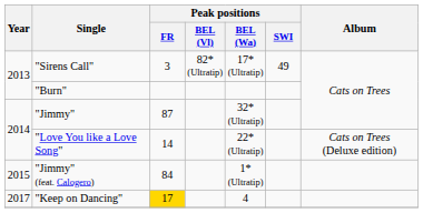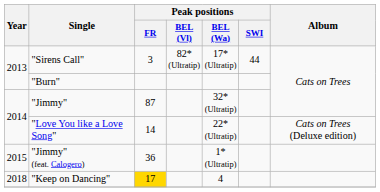 <table class="wikitable">
 <tr>
 <th align="center" rowspan="2" width="10">Year</th>
 <th align="center" rowspan="2" width="160">Single</th>
 <th align="center" colspan="4" width="20">Peak positions</th>
 <th align="center" rowspan="2" width="160">Album</th>
 </tr>
 <tr>
 <th scope="col" style="width:3em;font-size:90%;"><a href='#'>FR</a><br></th>
 <th scope="col" style="width:3em;font-size:90%;"><a href='#'>BEL <br>(Vl)</a><br></th>
 <th scope="col" style="width:3em;font-size:90%;"><a href='#'>BEL <br>(Wa)</a><br></th>
 <th scope="col" style="width:3em;font-size:90%;"><a href='#'>SWI</a><br></th>
 </tr>
 <tr>
 <td style="text-align:center;" rowspan=2>2013</td>
 <td>"Sirens Call"</td>
 <td style="text-align:center;">3</td>
 <td style="text-align:center;">82*<br><small>(Ultratip)</small></td>
 <td style="text-align:center;">17*<br><small>(Ultratip)</small></td>
-<td style="text-align:center;">49</td>
+<td style="text-align:center;">44</td>
 <td style="text-align:center;" rowspan=3><em>Cats on Trees</em></td>
 </tr>
 <tr>
 <td>"Burn"</td>
 <td style="text-align:center;"></td>
 <td style="text-align:center;"></td>
 <td style="text-align:center;"></td>
 <td style="text-align:center;"></td>
 </tr>
 <tr>
 <td style="text-align:center;" rowspan=2>2014</td>
 <td>"Jimmy"</td>
 <td style="text-align:center;">87</td>
 <td style="text-align:center;"></td>
 <td style="text-align:center;">32*<br><small>(Ultratip)</small></td>
 <td style="text-align:center;"></td>
 </tr>
 <tr>
 <td>"<a href='#'>Love You like a Love Song</a>"</td>
 <td style="text-align:center;">14</td>
 <td style="text-align:center;"></td>
 <td style="text-align:center;">22*<br><small>(Ultratip)</small></td>
 <td style="text-align:center;"></td>
 <td style="text-align:center;"><em>Cats on Trees</em> <br>(Deluxe edition)</td>
 </tr>
 <tr>
 <td style="text-align:center;" rowspan=1>2015</td>
 <td>"Jimmy" <br><small>(feat. <a href='#'>Calogero</a>)</small></td>
-<td style="text-align:center;">84</td>
+<td style="text-align:center;">36</td>
 <td style="text-align:center;"></td>
 <td style="text-align:center;">1*<br><small>(Ultratip)</small></td>
 <td style="text-align:center;"></td>
 <td style="text-align:center;"></td>
 </tr>
 <tr>
-<td style="text-align:center;" rowspan=1>2017</td>
+<td style="text-align:center;" rowspan=1>2018</td>
 <td>"Keep on Dancing"</td>
 <td style="background: gold; text-align:center;">17</td>
 <td style="text-align:center;"></td>
 <td style="text-align:center;">4</td>
 <td style="text-align:center;"></td>
 <td></td>
 </tr>
 <tr>
 </tr>
 </table>
